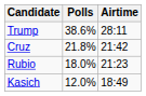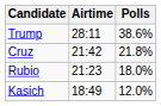 <table class="wikitable sortable">
 <tr>
 <th>Candidate</th>
+<th>Airtime</th>
 <th>Polls</th>
-<th>Airtime</th>
 </tr>
 <tr>
 <td><a href='#'>Trump</a></td>
+<td>28:11</td>
 <td>38.6%</td>
-<td>28:11</td>
 </tr>
 <tr>
 <td><a href='#'>Cruz</a></td>
+<td>21:42</td>
 <td>21.8%</td>
-<td>21:42</td>
 </tr>
 <tr>
 <td><a href='#'>Rubio</a></td>
+<td>21:23</td>
 <td>18.0%</td>
-<td>21:23</td>
 </tr>
 <tr>
 <td><a href='#'>Kasich</a></td>
+<td>18:49</td>
 <td>12.0%</td>
-<td>18:49</td>
 </tr>
 </table>
